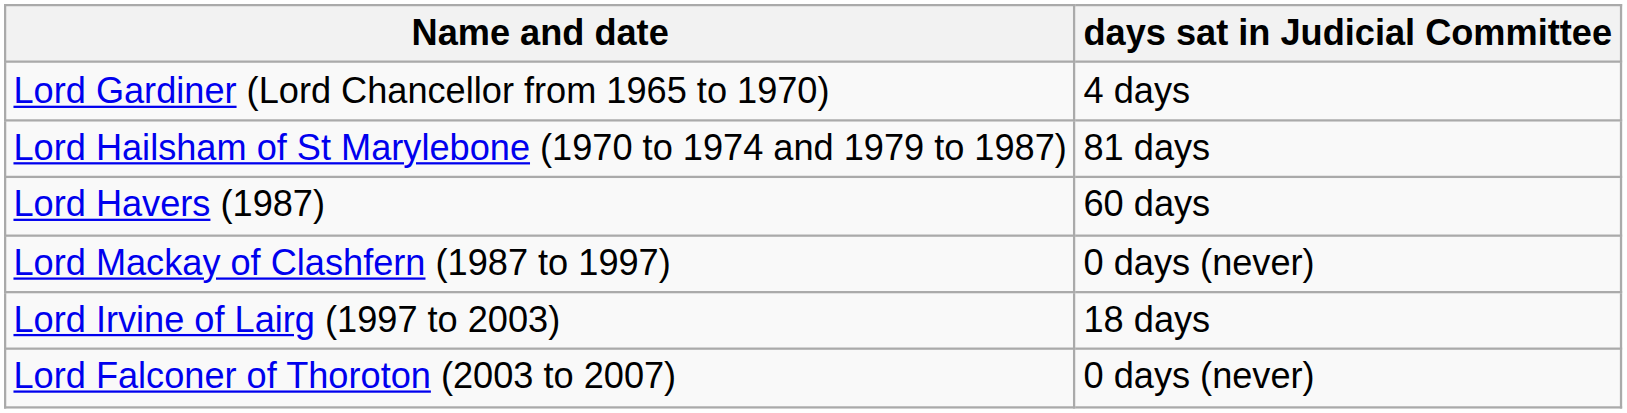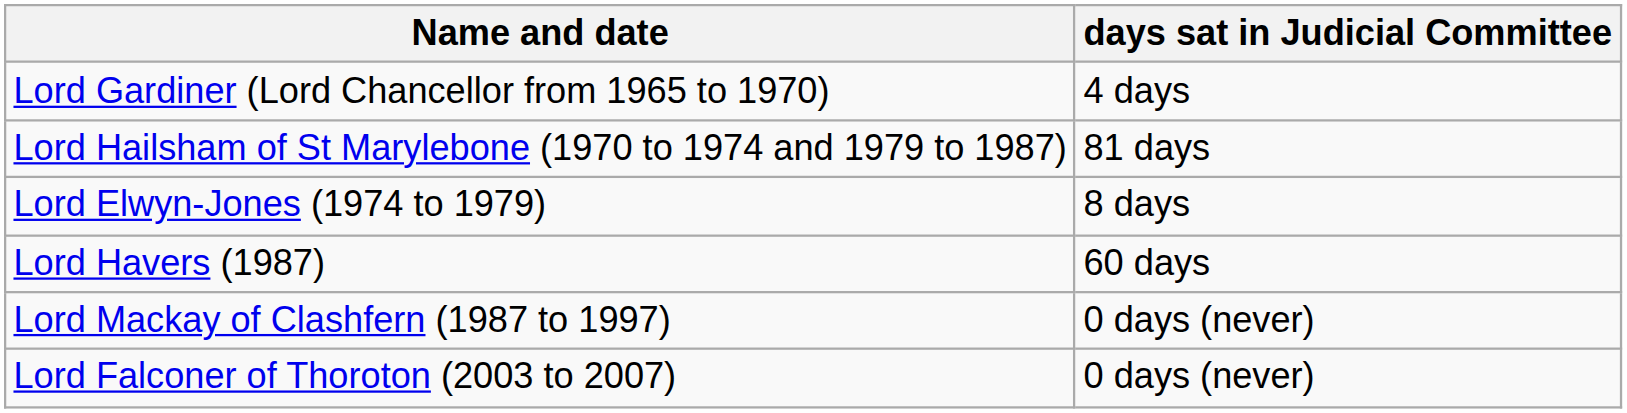 <table class=wikitable>
 <tr>
 <th>Name and date</th>
 <th>days sat in Judicial Committee</th>
 </tr>
 <tr>
 <td><a href='#'>Lord Gardiner</a> (Lord Chancellor from 1965 to 1970)</td>
 <td>4 days</td>
 </tr>
 <tr>
 <td><a href='#'>Lord Hailsham of St Marylebone</a> (1970 to 1974 and 1979 to 1987)</td>
 <td>81 days</td>
 </tr>
 <tr>
+<td><a href='#'>Lord Elwyn-Jones</a> (1974 to 1979)</td>
+<td>8 days</td>
+</tr>
+<tr>
 <td><a href='#'>Lord Havers</a> (1987)</td>
 <td>60 days</td>
 </tr>
 <tr>
 <td><a href='#'>Lord Mackay of Clashfern</a> (1987 to 1997)</td>
 <td>0 days (never)</td>
 </tr>
 <tr>
-<td><a href='#'>Lord Irvine of Lairg</a> (1997 to 2003)</td>
-<td>18 days</td>
-</tr>
-<tr>
 <td><a href='#'>Lord Falconer of Thoroton</a> (2003 to 2007)</td>
 <td>0 days (never)</td>
 </tr>
 </table>
